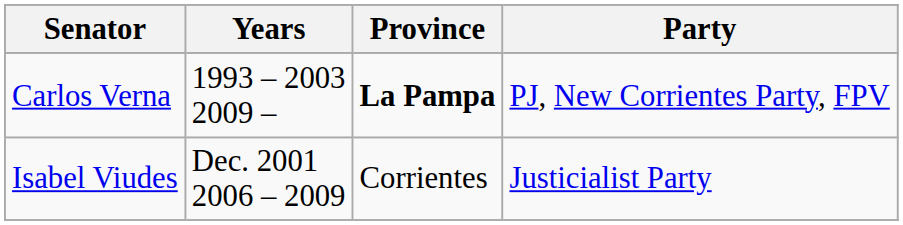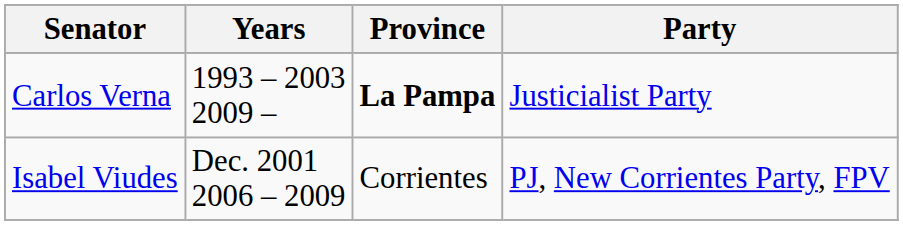 <table class=wikitable>
 <tr>
 <th>Senator</th>
 <th>Years</th>
 <th>Province</th>
 <th>Party</th>
 </tr>
 <tr>
 <td><a href='#'>Carlos Verna</a></td>
 <td>1993 – 2003<br>2009 –</td>
 <td><strong>La Pampa</strong></td>
-<td><a href='#'>PJ</a>, <a href='#'>New Corrientes Party</a>, <a href='#'>FPV</a></td>
+<td><a href='#'>Justicialist Party</a></td>
 </tr>
 <tr>
 <td><a href='#'>Isabel Viudes</a></td>
 <td>Dec. 2001<br>2006 – 2009</td>
 <td>Corrientes</td>
-<td><a href='#'>Justicialist Party</a></td>
+<td><a href='#'>PJ</a>, <a href='#'>New Corrientes Party</a>, <a href='#'>FPV</a></td>
 </tr>
 </table>
